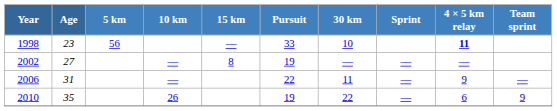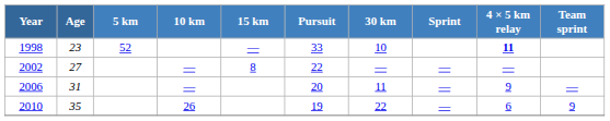 <table class="wikitable" style="font-size:95%; text-align:center; border:grey solid 1px; border-collapse:collapse; background:#ffffff;">
 <tr>
 <th style="background-color:#369; color:white; width:60px;"> Year </th>
 <th style="background-color:#369; color:white; width:40px;"> Age </th>
 <th style="background-color:#4180be; color:white; width:75px;"> 5 km </th>
 <th style="background-color:#4180be; color:white; width:75px;"> 10 km </th>
 <th style="background-color:#4180be; color:white; width:75px;"> 15 km </th>
 <th style="background-color:#4180be; color:white; width:75px;"> Pursuit </th>
 <th style="background-color:#4180be; color:white; width:75px;"> 30 km </th>
 <th style="background-color:#4180be; color:white; width:75px;"> Sprint </th>
 <th style="background-color:#4180be; color:white; width:75px;"> 4 × 5 km <br> relay </th>
 <th style="background-color:#4180be; color:white; width:75px;"> Team <br> sprint </th>
 </tr>
 <tr>
 <td><a href='#'>1998</a></td>
 <td><em>23</em></td>
-<td><a href='#'>56</a></td>
+<td><a href='#'>52</a></td>
 <td></td>
 <td><a href='#'>—</a></td>
 <td><a href='#'>33</a></td>
 <td><a href='#'>10</a></td>
 <td></td>
 <td><strong><a href='#'>11</a></strong></td>
 <td></td>
 </tr>
 <tr>
 <td><a href='#'>2002</a></td>
 <td><em>27</em></td>
 <td></td>
 <td><a href='#'>—</a></td>
 <td><a href='#'>8</a></td>
-<td><a href='#'>19</a></td>
+<td><a href='#'>22</a></td>
 <td><a href='#'>—</a></td>
 <td><a href='#'>—</a></td>
 <td><a href='#'>—</a></td>
 <td></td>
 </tr>
 <tr>
 <td><a href='#'>2006</a></td>
 <td><em>31</em></td>
 <td></td>
 <td><a href='#'>—</a></td>
 <td></td>
-<td><a href='#'>22</a></td>
+<td><a href='#'>20</a></td>
 <td><a href='#'>11</a></td>
 <td><a href='#'>—</a></td>
 <td><a href='#'>9</a></td>
 <td><a href='#'>—</a></td>
 </tr>
 <tr>
 <td><a href='#'>2010</a></td>
 <td><em>35</em></td>
 <td></td>
 <td><a href='#'>26</a></td>
 <td></td>
 <td><a href='#'>19</a></td>
 <td><a href='#'>22</a></td>
 <td><a href='#'>—</a></td>
 <td><a href='#'>6</a></td>
 <td><a href='#'>9</a></td>
 </tr>
 <tr>
 </tr>
 </table>
